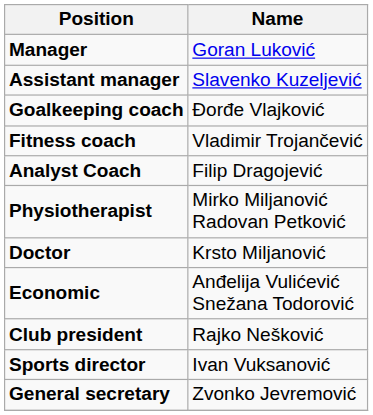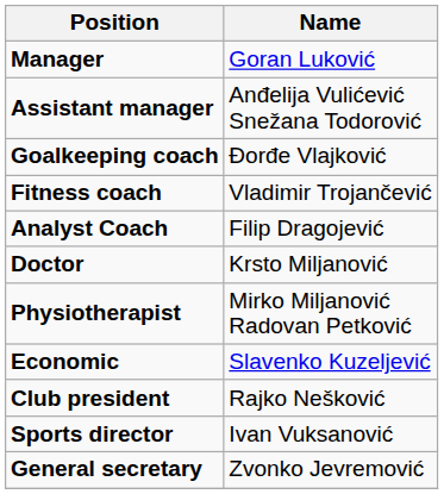 <table class="wikitable">
 <tr>
 <th>Position</th>
 <th>Name</th>
 </tr>
 <tr>
 <td><strong>Manager</strong></td>
 <td> <a href='#'>Goran Luković</a></td>
 </tr>
 <tr>
 <td><strong>Assistant manager</strong></td>
-<td> <a href='#'>Slavenko Kuzeljević</a></td>
+<td> Anđelija Vulićević <br>  Snežana Todorović</td>
 </tr>
 <tr>
 <td><strong>Goalkeeping coach</strong></td>
 <td> Đorđe Vlajković</td>
 </tr>
 <tr>
 <td><strong>Fitness coach</strong></td>
 <td> Vladimir Trojančević</td>
 </tr>
 <tr>
 <td><strong>Analyst Coach</strong></td>
 <td> Filip Dragojević</td>
 </tr>
 <tr>
+<td><strong>Doctor</strong></td>
+<td> Krsto Miljanović</td>
+</tr>
+<tr>
 <td><strong>Physiotherapist </strong></td>
 <td> Mirko Miljanović <br>  Radovan Petković</td>
 </tr>
 <tr>
-<td><strong>Doctor</strong></td>
-<td> Krsto Miljanović</td>
-</tr>
-<tr>
 <td><strong>Economic</strong></td>
-<td> Anđelija Vulićević <br>  Snežana Todorović</td>
+<td> <a href='#'>Slavenko Kuzeljević</a></td>
 </tr>
 <tr>
 <td><strong>Club president</strong></td>
 <td> Rajko Nešković</td>
 </tr>
 <tr>
 <td><strong>Sports director</strong></td>
 <td> Ivan Vuksanović</td>
 </tr>
 <tr>
 <td><strong>General secretary</strong></td>
 <td> Zvonko Jevremović</td>
 </tr>
 <tr>
 </tr>
 </table>
